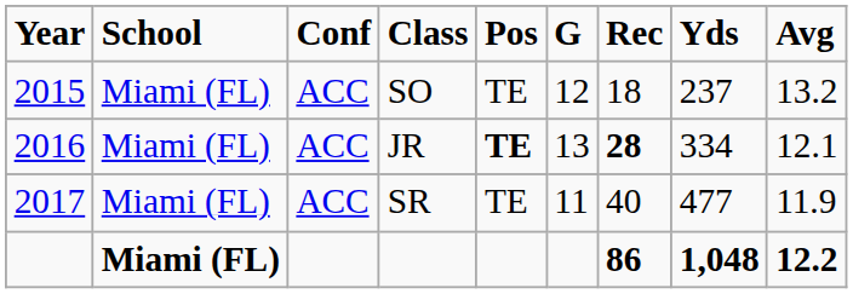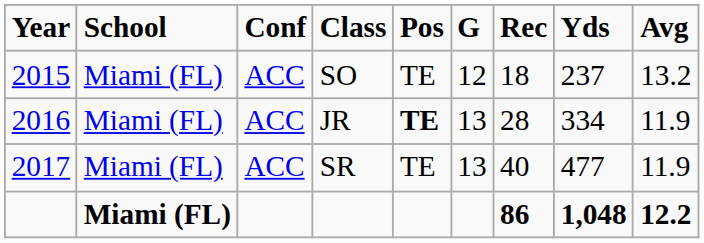 <table class="wikitable">
 <tr>
 <td style="font-weight:bold;">Year</td>
 <td style="font-weight:bold;">School</td>
 <td style="font-weight:bold;">Conf</td>
 <td style="font-weight:bold;">Class</td>
 <td style="font-weight:bold;">Pos</td>
 <td style="font-weight:bold;">G</td>
 <td style="font-weight:bold;">Rec</td>
 <td style="font-weight:bold;">Yds</td>
 <td style="font-weight:bold;">Avg</td>
 </tr>
 <tr>
 <td><a href='#'>2015</a></td>
 <td><a href='#'>Miami (FL)</a></td>
 <td><a href='#'>ACC</a></td>
 <td>SO</td>
 <td>TE</td>
 <td>12</td>
 <td>18</td>
 <td>237</td>
 <td>13.2</td>
 </tr>
 <tr>
 <td><a href='#'>2016</a></td>
 <td><a href='#'>Miami (FL)</a></td>
 <td><a href='#'>ACC</a></td>
 <td>JR</td>
 <td><strong>TE</strong></td>
 <td>13</td>
-<td><strong>28</strong></td>
+<td>28</td>
 <td>334</td>
-<td>12.1</td>
+<td>11.9</td>
 </tr>
 <tr>
 <td><a href='#'>2017</a></td>
 <td><a href='#'>Miami (FL)</a></td>
 <td><a href='#'>ACC</a></td>
 <td>SR</td>
 <td>TE</td>
-<td>11</td>
+<td>13</td>
 <td>40</td>
 <td>477</td>
 <td>11.9</td>
 </tr>
 <tr>
 <td style="font-weight:bold;"></td>
 <td style="font-weight:bold;">Miami (FL)</td>
 <td style="font-weight:bold;"></td>
 <td style="font-weight:bold;"></td>
 <td style="font-weight:bold;"></td>
 <td style="font-weight:bold;"></td>
 <td style="font-weight:bold;">86</td>
 <td style="font-weight:bold;">1,048</td>
 <td style="font-weight:bold;">12.2</td>
 </tr>
 </table>
